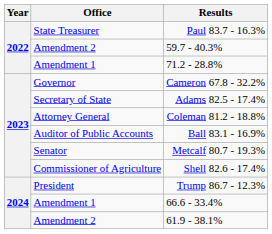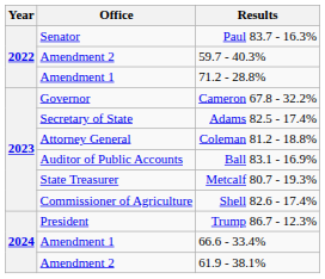 <table class=wikitable>
 <tr>
 <th>Year</th>
 <th>Office</th>
 <th>Results</th>
 </tr>
 <tr>
 <th rowspan=3><a href='#'>2022</a></th>
-<td><a href='#'>State Treasurer</a></td>
+<td><a href='#'>Senator</a></td>
 <td align="right" ><a href='#'>Paul</a> 83.7 - 16.3%</td>
 </tr>
 <tr>
 <td><a href='#'>Amendment 2</a></td>
 <td> 59.7 - 40.3%</td>
 </tr>
 <tr>
 <td><a href='#'>Amendment 1</a></td>
 <td> 71.2 - 28.8%</td>
 </tr>
 <tr>
 <th rowspan=6><a href='#'>2023</a></th>
 <td><a href='#'>Governor</a></td>
 <td align="right" ><a href='#'>Cameron</a> 67.8 - 32.2%</td>
 </tr>
 <tr>
 <td><a href='#'>Secretary of State</a></td>
 <td align="right" ><a href='#'>Adams</a> 82.5 - 17.4%</td>
 </tr>
 <tr>
 <td><a href='#'>Attorney General</a></td>
 <td align="right" ><a href='#'>Coleman</a> 81.2 - 18.8%</td>
 </tr>
 <tr>
 <td><a href='#'>Auditor of Public Accounts</a></td>
 <td align="right" ><a href='#'>Ball</a> 83.1 - 16.9%</td>
 </tr>
 <tr>
-<td><a href='#'>Senator</a></td>
+<td><a href='#'>State Treasurer</a></td>
 <td align="right" ><a href='#'>Metcalf</a> 80.7 - 19.3%</td>
 </tr>
 <tr>
 <td><a href='#'>Commissioner of Agriculture</a></td>
 <td align="right" ><a href='#'>Shell</a> 82.6 - 17.4%</td>
 </tr>
 <tr>
 <th rowspan=3><a href='#'>2024</a></th>
 <td><a href='#'>President</a></td>
 <td align="right" ><a href='#'>Trump</a> 86.7 - 12.3%</td>
 </tr>
 <tr>
 <td><a href='#'>Amendment 1</a></td>
 <td> 66.6 - 33.4%</td>
 </tr>
 <tr>
 <td><a href='#'>Amendment 2</a></td>
 <td> 61.9 - 38.1%</td>
 </tr>
 </table>
